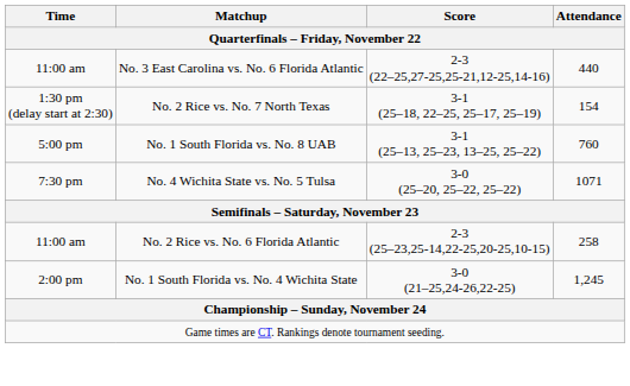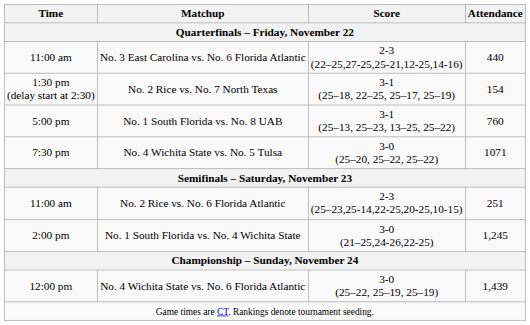 <table class="wikitable" style="font-size: 95%;text-align:center">
 <tr>
 <th>Time</th>
 <th>Matchup</th>
 <th>Score</th>
 <th>Attendance</th>
 </tr>
 <tr>
 <th colspan=4>Quarterfinals – Friday, November 22</th>
 </tr>
 <tr>
 <td>11:00 am</td>
 <td>No. 3 East Carolina vs. No. 6 Florida Atlantic</td>
 <td>2-3<br>(22–25,27-25,25-21,12-25,14-16)</td>
 <td>440</td>
 </tr>
 <tr>
 <td>1:30 pm<br>(delay start at 2:30)</td>
 <td>No. 2 Rice vs. No. 7 North Texas</td>
 <td>3-1<br>(25–18, 22–25, 25–17, 25–19)</td>
 <td>154</td>
 </tr>
 <tr>
 <td>5:00 pm</td>
 <td>No. 1 South Florida vs. No. 8 UAB</td>
 <td>3-1<br>(25–13, 25–23, 13–25, 25–22)</td>
 <td rowspan=1>760</td>
 </tr>
 <tr>
 <td>7:30 pm</td>
 <td>No. 4 Wichita State vs. No. 5 Tulsa</td>
 <td>3-0<br>(25–20, 25–22, 25–22)</td>
 <td rowspan=1>1071</td>
 </tr>
 <tr>
 <th colspan=4>Semifinals – Saturday, November 23</th>
 </tr>
 <tr>
 <td>11:00 am</td>
 <td>No. 2 Rice vs. No. 6 Florida Atlantic</td>
 <td>2-3<br>(25–23,25-14,22-25,20-25,10-15)</td>
-<td>258</td>
+<td>251</td>
 </tr>
 <tr>
 <td>2:00 pm</td>
 <td>No. 1 South Florida vs. No. 4 Wichita State</td>
 <td>3-0<br>(21–25,24-26,22-25)</td>
 <td>1,245</td>
 </tr>
 <tr>
 <th colspan=4>Championship – Sunday, November 24</th>
 </tr>
 <tr>
+<td>12:00 pm</td>
+<td>No. 4 Wichita State vs. No. 6 Florida Atlantic</td>
+<td>3-0<br>(25–22, 25–19, 25–19)</td>
+<td>1,439</td>
+</tr>
+<tr>
 <td colspan=4><small>Game times are <a href='#'>CT</a>. Rankings denote tournament seeding.</small></td>
 </tr>
 </table>
